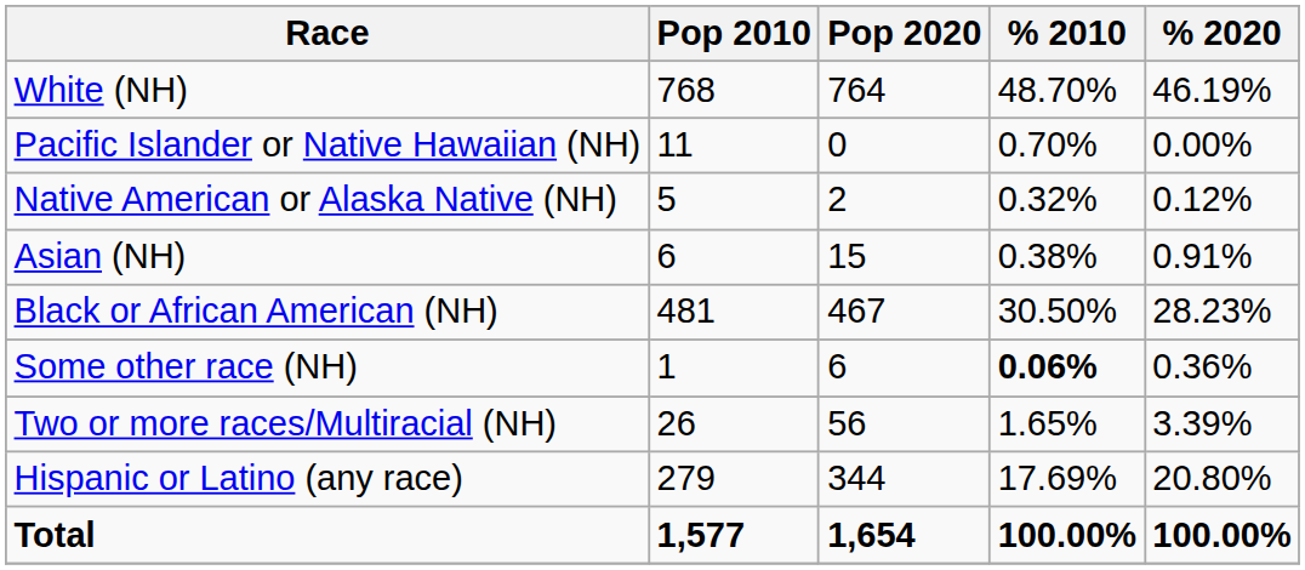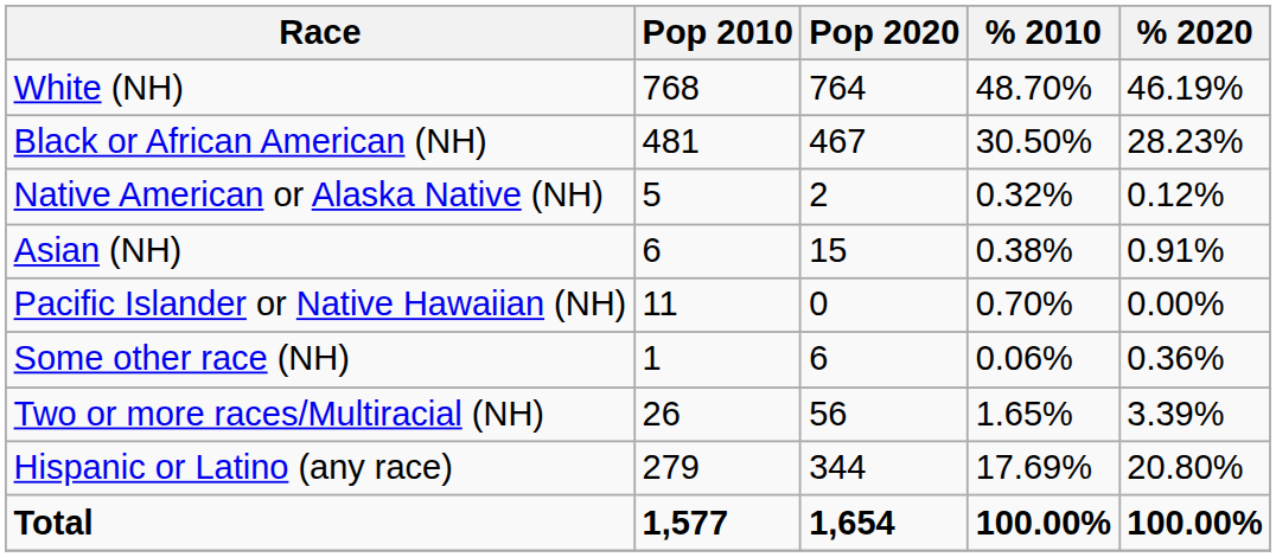 <table class="wikitable">
 <tr>
 <th>Race</th>
 <th>Pop 2010</th>
 <th>Pop 2020</th>
 <th>% 2010</th>
 <th>% 2020</th>
 </tr>
 <tr>
 <td><a href='#'>White</a> (NH)</td>
 <td>768</td>
 <td>764</td>
 <td>48.70%</td>
 <td>46.19%</td>
 </tr>
 <tr>
-<td><a href='#'>Pacific Islander</a> or <a href='#'>Native Hawaiian</a> (NH)</td>
-<td>11</td>
-<td>0</td>
-<td>0.70%</td>
-<td>0.00%</td>
+<td><a href='#'>Black or African American</a> (NH)</td>
+<td>481</td>
+<td>467</td>
+<td>30.50%</td>
+<td>28.23%</td>
 </tr>
 <tr>
 <td><a href='#'>Native American</a> or <a href='#'>Alaska Native</a> (NH)</td>
 <td>5</td>
 <td>2</td>
 <td>0.32%</td>
 <td>0.12%</td>
 </tr>
 <tr>
 <td><a href='#'>Asian</a> (NH)</td>
 <td>6</td>
 <td>15</td>
 <td>0.38%</td>
 <td>0.91%</td>
 </tr>
 <tr>
-<td><a href='#'>Black or African American</a> (NH)</td>
-<td>481</td>
-<td>467</td>
-<td>30.50%</td>
-<td>28.23%</td>
+<td><a href='#'>Pacific Islander</a> or <a href='#'>Native Hawaiian</a> (NH)</td>
+<td>11</td>
+<td>0</td>
+<td>0.70%</td>
+<td>0.00%</td>
 </tr>
 <tr>
 <td><a href='#'>Some other race</a> (NH)</td>
 <td>1</td>
 <td>6</td>
-<td><strong>0.06%</strong></td>
+<td>0.06%</td>
 <td>0.36%</td>
 </tr>
 <tr>
 <td><a href='#'>Two or more races/Multiracial</a> (NH)</td>
 <td>26</td>
 <td>56</td>
 <td>1.65%</td>
 <td>3.39%</td>
 </tr>
 <tr>
 <td><a href='#'>Hispanic or Latino</a> (any race)</td>
 <td>279</td>
 <td>344</td>
 <td>17.69%</td>
 <td>20.80%</td>
 </tr>
 <tr>
 <td><strong>Total</strong></td>
 <td><strong>1,577</strong></td>
 <td><strong>1,654</strong></td>
 <td><strong>100.00%</strong></td>
 <td><strong>100.00%</strong></td>
 </tr>
 <tr>
 </tr>
 </table>
